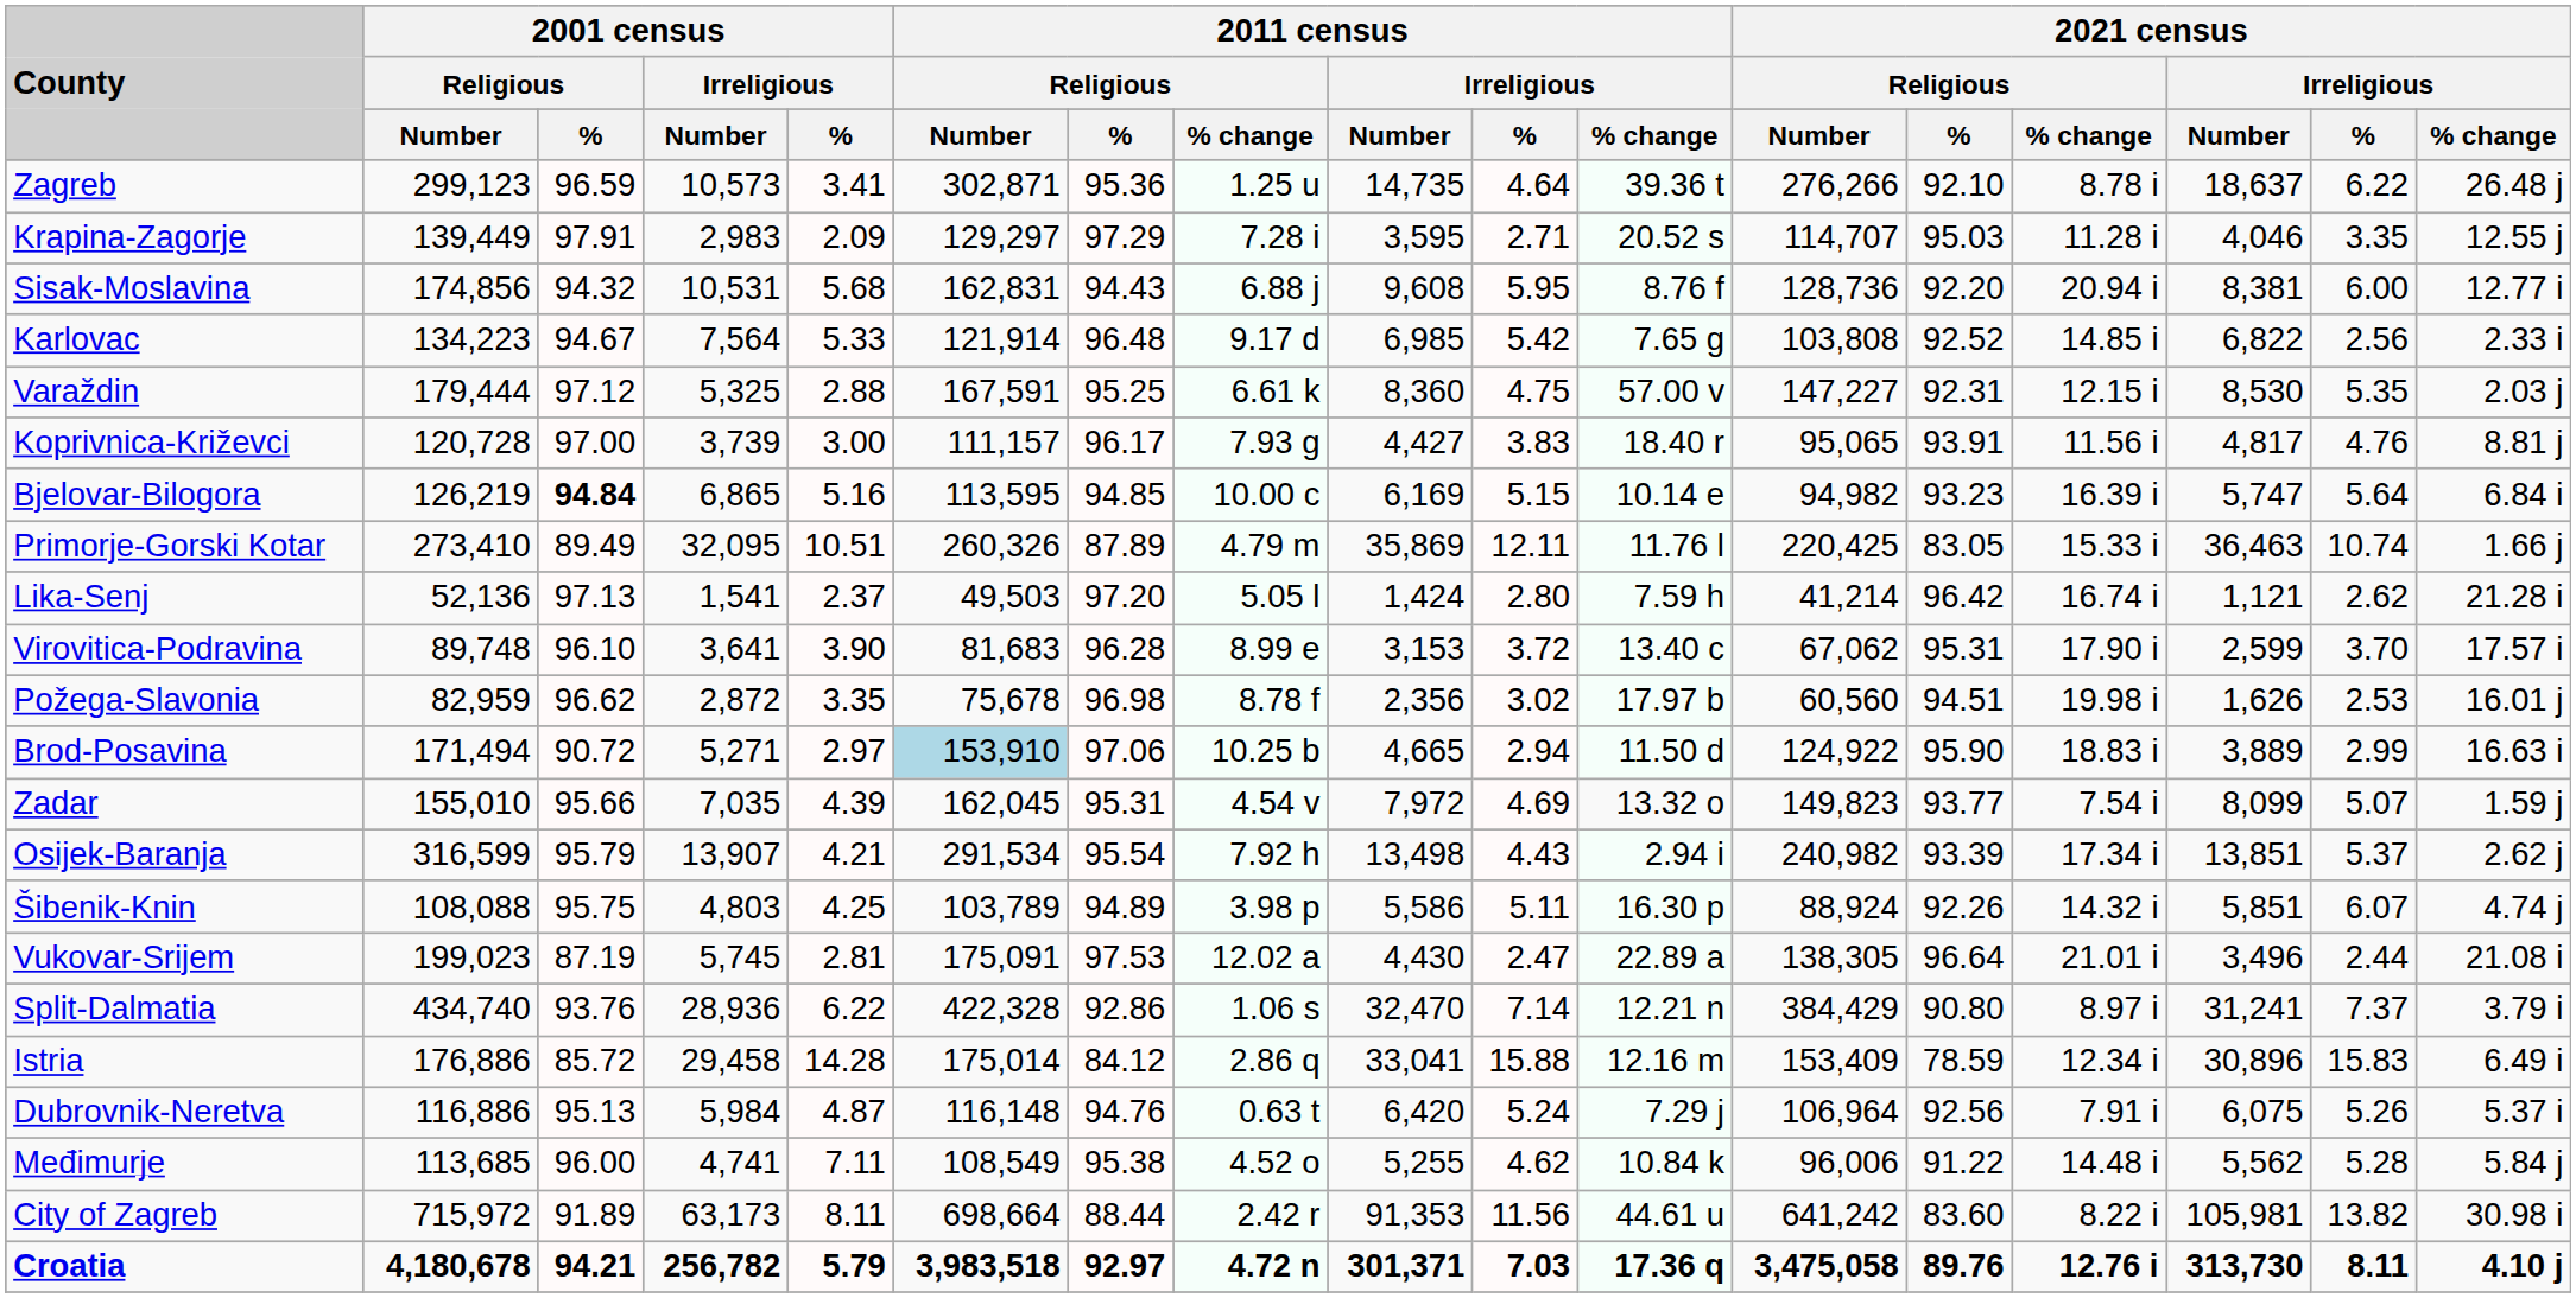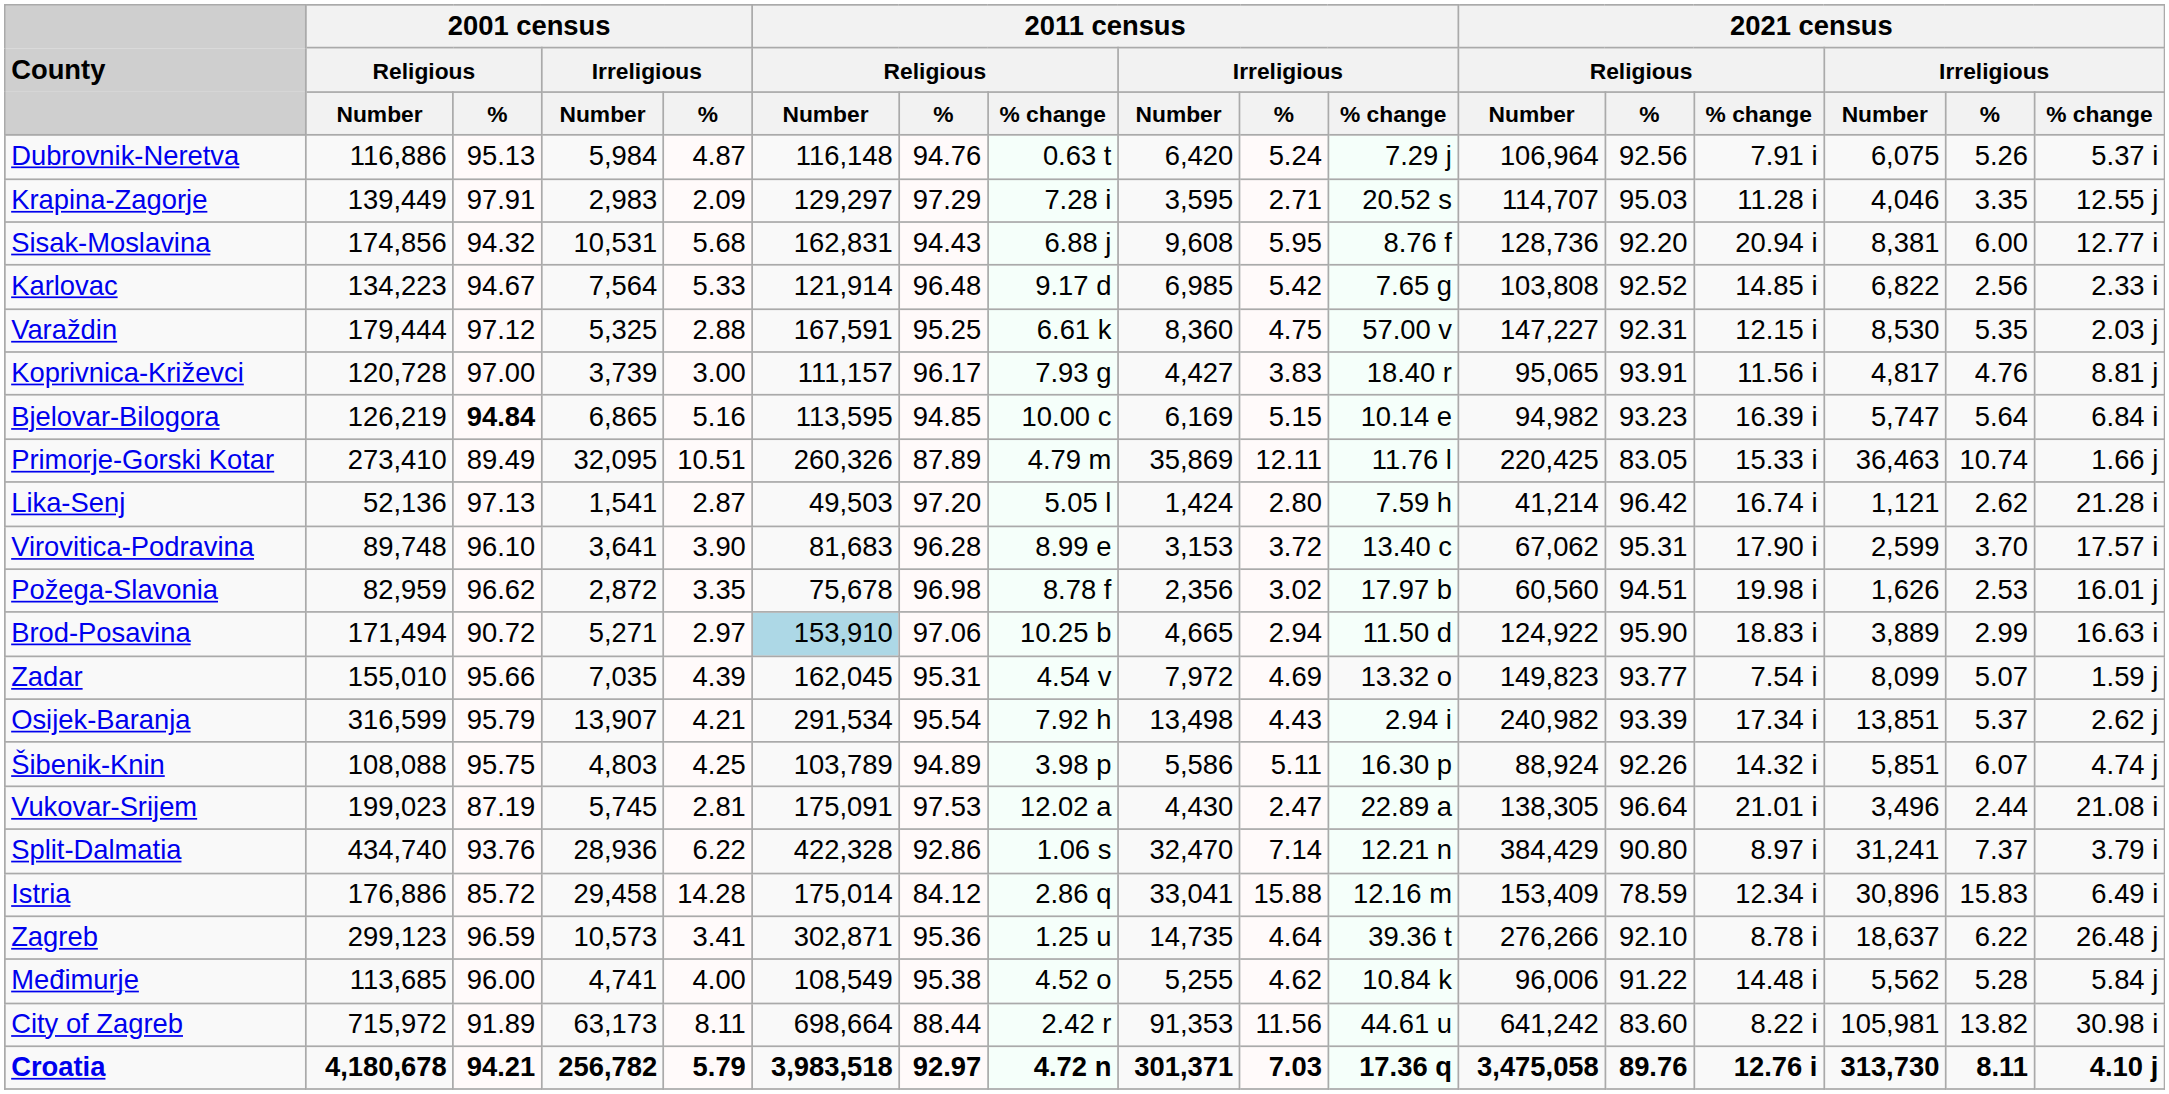 <table class="sort wikitable sortable"  style="width: 100%; text-align: right;" border="1" cellspacing="0" cellpadding="1">
 <tr>
 <th style="border-bottom:none; background:#cfcfcf;"></th>
 <th colspan=4>2001 census</th>
 <th colspan=6>2011 census</th>
 <th colspan="6">2021 census</th>
 </tr>
 <tr>
 <th style="border-top:none; border-bottom:none; background:#cfcfcf; text-align: left;">County</th>
 <th colspan=2><small>Religious</small></th>
 <th colspan=2><small>Irreligious</small></th>
 <th colspan=3><small>Religious</small></th>
 <th colspan=3><small>Irreligious</small></th>
 <th colspan="3"><small>Religious</small></th>
 <th colspan="3"><small>Irreligious</small></th>
 </tr>
 <tr>
 <th style="border-top:none; background:#cfcfcf;"></th>
 <th><small>Number</small></th>
 <th><small>%</small></th>
 <th><small>Number</small></th>
 <th><small>%</small></th>
 <th><small>Number</small></th>
 <th><small>%</small></th>
 <th><small>% change</small></th>
 <th><small>Number</small></th>
 <th><small>%</small></th>
 <th><small>% change</small></th>
 <th><small>Number</small></th>
 <th><small>%</small></th>
 <th><small>% change</small></th>
 <th><small>Number</small></th>
 <th><small>%</small></th>
 <th><small>% change</small></th>
 </tr>
 <tr>
-<td style="text-align: left;"><a href='#'>Zagreb</a></td>
-<td>299,123</td>
-<td style="background: snow">96.59</td>
-<td>10,573</td>
-<td style="background: snow">3.41</td>
-<td>302,871</td>
-<td style="background: snow">95.36</td>
-<td style="background: mintcream">1.25 <span>u</span></td>
-<td>14,735</td>
-<td style="background: snow">4.64</td>
-<td style="background: mintcream">39.36 <span>t</span></td>
-<td>276,266</td>
-<td>92.10</td>
-<td>8.78 <span>i</span></td>
-<td>18,637</td>
-<td>6.22</td>
-<td>26.48 <span>j</span></td>
+<td style="text-align: left;"><a href='#'>Dubrovnik-Neretva</a></td>
+<td>116,886</td>
+<td style="background: snow">95.13</td>
+<td>5,984</td>
+<td style="background: snow">4.87</td>
+<td>116,148</td>
+<td style="background: snow">94.76</td>
+<td style="background: mintcream">0.63 <span>t</span></td>
+<td>6,420</td>
+<td style="background: snow">5.24</td>
+<td style="background: mintcream">7.29 <span>j</span></td>
+<td>106,964</td>
+<td>92.56</td>
+<td>7.91 <span>i</span></td>
+<td>6,075</td>
+<td>5.26</td>
+<td>5.37 <span>i</span></td>
 </tr>
 <tr>
 <td style="text-align: left;"><a href='#'>Krapina-Zagorje</a></td>
 <td>139,449</td>
 <td style="background: snow">97.91</td>
 <td>2,983</td>
 <td style="background: snow">2.09</td>
 <td>129,297</td>
 <td style="background: snow">97.29</td>
 <td style="background: mintcream">7.28 <span>i</span></td>
 <td>3,595</td>
 <td style="background: snow">2.71</td>
 <td style="background: mintcream">20.52 <span>s</span></td>
 <td>114,707</td>
 <td>95.03</td>
 <td>11.28 <span>i</span></td>
 <td>4,046</td>
 <td>3.35</td>
 <td>12.55 <span>j</span></td>
 </tr>
 <tr>
 <td style="text-align: left;"><a href='#'>Sisak-Moslavina</a></td>
 <td>174,856</td>
 <td style="background: snow">94.32</td>
 <td>10,531</td>
 <td style="background: snow">5.68</td>
 <td>162,831</td>
 <td style="background: snow">94.43</td>
 <td style="background: mintcream">6.88 <span>j</span></td>
 <td>9,608</td>
 <td style="background: snow">5.95</td>
 <td style="background: mintcream">8.76 <span>f</span></td>
 <td>128,736</td>
 <td>92.20</td>
 <td>20.94 <span>i</span></td>
 <td>8,381</td>
 <td>6.00</td>
 <td>12.77 <span>i</span></td>
 </tr>
 <tr>
 <td style="text-align: left;"><a href='#'>Karlovac</a></td>
 <td>134,223</td>
 <td style="background: snow">94.67</td>
 <td>7,564</td>
 <td style="background: snow">5.33</td>
 <td>121,914</td>
 <td style="background: snow">96.48</td>
 <td style="background: mintcream">9.17 <span>d</span></td>
 <td>6,985</td>
 <td style="background: snow">5.42</td>
 <td style="background: mintcream">7.65 <span>g</span></td>
 <td>103,808</td>
 <td>92.52</td>
 <td>14.85 <span>i</span></td>
 <td>6,822</td>
 <td>2.56</td>
 <td>2.33 <span>i</span></td>
 </tr>
 <tr>
 <td style="text-align: left;"><a href='#'>Varaždin</a></td>
 <td>179,444</td>
 <td style="background: snow">97.12</td>
 <td>5,325</td>
 <td style="background: snow">2.88</td>
 <td>167,591</td>
 <td style="background: snow">95.25</td>
 <td style="background: mintcream">6.61 <span>k</span></td>
 <td>8,360</td>
 <td style="background: snow">4.75</td>
 <td style="background: mintcream">57.00 <span>v</span></td>
 <td>147,227</td>
 <td>92.31</td>
 <td>12.15 <span>i</span></td>
 <td>8,530</td>
 <td>5.35</td>
 <td>2.03 <span>j</span></td>
 </tr>
 <tr>
 <td style="text-align: left;"><a href='#'>Koprivnica-Križevci</a></td>
 <td>120,728</td>
 <td style="background: snow">97.00</td>
 <td>3,739</td>
 <td style="background: snow">3.00</td>
 <td>111,157</td>
 <td style="background: snow">96.17</td>
 <td style="background: mintcream">7.93 <span>g</span></td>
 <td>4,427</td>
 <td style="background: snow">3.83</td>
 <td style="background: mintcream">18.40 <span>r</span></td>
 <td>95,065</td>
 <td>93.91</td>
 <td>11.56 <span>i</span></td>
 <td>4,817</td>
 <td>4.76</td>
 <td>8.81 <span>j</span></td>
 </tr>
 <tr>
 <td style="text-align: left;"><a href='#'>Bjelovar-Bilogora</a></td>
 <td>126,219</td>
 <td style="background: snow"><strong>94.84</strong></td>
 <td>6,865</td>
 <td style="background: snow">5.16</td>
 <td>113,595</td>
 <td style="background: snow">94.85</td>
 <td style="background: mintcream">10.00 <span>c</span></td>
 <td>6,169</td>
 <td style="background: snow">5.15</td>
 <td style="background: mintcream">10.14 <span>e</span></td>
 <td>94,982</td>
 <td>93.23</td>
 <td>16.39 <span>i</span></td>
 <td>5,747</td>
 <td>5.64</td>
 <td>6.84 <span>i</span></td>
 </tr>
 <tr>
 <td style="text-align: left;"><a href='#'>Primorje-Gorski Kotar</a></td>
 <td>273,410</td>
 <td style="background: snow">89.49</td>
 <td>32,095</td>
 <td style="background: snow">10.51</td>
 <td>260,326</td>
 <td style="background: snow">87.89</td>
 <td style="background: mintcream">4.79 <span>m</span></td>
 <td>35,869</td>
 <td style="background: snow">12.11</td>
 <td style="background: mintcream">11.76 <span>l</span></td>
 <td>220,425</td>
 <td>83.05</td>
 <td>15.33 <span>i</span></td>
 <td>36,463</td>
 <td>10.74</td>
 <td>1.66 <span>j</span></td>
 </tr>
 <tr>
 <td style="text-align: left;"><a href='#'>Lika-Senj</a></td>
 <td>52,136</td>
 <td style="background: snow">97.13</td>
 <td>1,541</td>
-<td style="background: snow">2.37</td>
+<td style="background: snow">2.87</td>
 <td>49,503</td>
 <td style="background: snow">97.20</td>
 <td style="background: mintcream">5.05 <span>l</span></td>
 <td>1,424</td>
 <td style="background: snow">2.80</td>
 <td style="background: mintcream">7.59 <span>h</span></td>
 <td>41,214</td>
 <td>96.42</td>
 <td>16.74 <span>i</span></td>
 <td>1,121</td>
 <td>2.62</td>
 <td>21.28 <span>i</span></td>
 </tr>
 <tr>
 <td style="text-align: left;"><a href='#'>Virovitica-Podravina</a></td>
 <td>89,748</td>
 <td style="background: snow">96.10</td>
 <td>3,641</td>
 <td style="background: snow">3.90</td>
 <td>81,683</td>
 <td style="background: snow">96.28</td>
 <td style="background: mintcream">8.99 <span>e</span></td>
 <td>3,153</td>
 <td style="background: snow">3.72</td>
 <td style="background: mintcream">13.40 <span>c</span></td>
 <td>67,062</td>
 <td>95.31</td>
 <td>17.90 <span>i</span></td>
 <td>2,599</td>
 <td>3.70</td>
 <td>17.57 <span>i</span></td>
 </tr>
 <tr>
 <td style="text-align: left;"><a href='#'>Požega-Slavonia</a></td>
 <td>82,959</td>
 <td style="background: snow">96.62</td>
 <td>2,872</td>
 <td style="background: snow">3.35</td>
 <td>75,678</td>
 <td style="background: snow">96.98</td>
 <td style="background: mintcream">8.78 <span>f</span></td>
 <td>2,356</td>
 <td style="background: snow">3.02</td>
 <td style="background: mintcream">17.97 <span>b</span></td>
 <td>60,560</td>
 <td>94.51</td>
 <td>19.98 <span>i</span></td>
 <td>1,626</td>
 <td>2.53</td>
 <td>16.01 <span>j</span></td>
 </tr>
 <tr>
 <td style="text-align: left;"><a href='#'>Brod-Posavina</a></td>
 <td>171,494</td>
 <td style="background: snow">90.72</td>
 <td>5,271</td>
 <td style="background: snow">2.97</td>
 <td style="background: lightblue;">153,910</td>
 <td style="background: snow">97.06</td>
 <td style="background: mintcream">10.25 <span>b</span></td>
 <td>4,665</td>
 <td style="background: snow">2.94</td>
 <td style="background: mintcream">11.50 <span>d</span></td>
 <td>124,922</td>
 <td>95.90</td>
 <td>18.83 <span>i</span></td>
 <td>3,889</td>
 <td>2.99</td>
 <td>16.63 <span>i</span></td>
 </tr>
 <tr>
 <td style="text-align: left;"><a href='#'>Zadar</a></td>
 <td>155,010</td>
 <td style="background: snow">95.66</td>
 <td>7,035</td>
 <td style="background: snow">4.39</td>
 <td>162,045</td>
 <td style="background: snow">95.31</td>
 <td style="background: mintcream">4.54 <span>v</span></td>
 <td>7,972</td>
 <td style="background: snow">4.69</td>
 <td>13.32 <span>o</span></td>
 <td>149,823</td>
 <td>93.77</td>
 <td>7.54 <span>i</span></td>
 <td>8,099</td>
 <td>5.07</td>
 <td>1.59 <span>j</span></td>
 </tr>
 <tr>
 <td style="text-align: left;"><a href='#'>Osijek-Baranja</a></td>
 <td>316,599</td>
 <td style="background: snow">95.79</td>
 <td>13,907</td>
 <td style="background: snow">4.21</td>
 <td>291,534</td>
 <td style="background: snow">95.54</td>
 <td style="background: mintcream">7.92 <span>h</span></td>
 <td>13,498</td>
 <td style="background: snow">4.43</td>
 <td style="background: mintcream">2.94 <span>i</span></td>
 <td>240,982</td>
 <td>93.39</td>
 <td>17.34 <span>i</span></td>
 <td>13,851</td>
 <td>5.37</td>
 <td>2.62 <span>j</span></td>
 </tr>
 <tr>
 <td style="text-align: left;"><a href='#'>Šibenik-Knin</a></td>
 <td>108,088</td>
 <td style="background: snow">95.75</td>
 <td>4,803</td>
 <td style="background: snow">4.25</td>
 <td>103,789</td>
 <td style="background: snow">94.89</td>
 <td style="background: mintcream">3.98 <span>p</span></td>
 <td>5,586</td>
 <td style="background: snow">5.11</td>
 <td style="background: mintcream">16.30 <span>p</span></td>
 <td>88,924</td>
 <td>92.26</td>
 <td>14.32 <span>i</span></td>
 <td>5,851</td>
 <td>6.07</td>
 <td>4.74 <span>j</span></td>
 </tr>
 <tr>
 <td style="text-align: left;"><a href='#'>Vukovar-Srijem</a></td>
 <td>199,023</td>
 <td style="background: snow">87.19</td>
 <td>5,745</td>
 <td style="background: snow">2.81</td>
 <td>175,091</td>
 <td style="background: snow">97.53</td>
 <td style="background: mintcream">12.02 <span>a</span></td>
 <td>4,430</td>
 <td style="background: snow">2.47</td>
 <td style="background: mintcream">22.89 <span>a</span></td>
 <td>138,305</td>
 <td>96.64</td>
 <td>21.01 <span>i</span></td>
 <td>3,496</td>
 <td>2.44</td>
 <td>21.08 <span>i</span></td>
 </tr>
 <tr>
 <td style="text-align: left;"><a href='#'>Split-Dalmatia</a></td>
 <td>434,740</td>
 <td style="background: snow">93.76</td>
 <td>28,936</td>
 <td style="background: snow">6.22</td>
 <td>422,328</td>
 <td style="background: snow">92.86</td>
 <td style="background: mintcream">1.06 <span>s</span></td>
 <td>32,470</td>
 <td style="background: snow">7.14</td>
 <td style="background: mintcream">12.21 <span>n</span></td>
 <td>384,429</td>
 <td>90.80</td>
 <td>8.97 <span>i</span></td>
 <td>31,241</td>
 <td>7.37</td>
 <td>3.79 <span>i</span></td>
 </tr>
 <tr>
 <td style="text-align: left;"><a href='#'>Istria</a></td>
 <td>176,886</td>
 <td style="background: snow">85.72</td>
 <td>29,458</td>
 <td style="background: snow">14.28</td>
 <td>175,014</td>
 <td style="background: snow">84.12</td>
 <td style="background: mintcream">2.86 <span>q</span></td>
 <td>33,041</td>
 <td style="background: snow">15.88</td>
 <td style="background: mintcream">12.16 <span>m</span></td>
 <td>153,409</td>
 <td>78.59</td>
 <td>12.34 <span>i</span></td>
 <td>30,896</td>
 <td>15.83</td>
 <td>6.49 <span>i</span></td>
 </tr>
 <tr>
-<td style="text-align: left;"><a href='#'>Dubrovnik-Neretva</a></td>
-<td>116,886</td>
-<td style="background: snow">95.13</td>
-<td>5,984</td>
-<td style="background: snow">4.87</td>
-<td>116,148</td>
-<td style="background: snow">94.76</td>
-<td style="background: mintcream">0.63 <span>t</span></td>
-<td>6,420</td>
-<td style="background: snow">5.24</td>
-<td style="background: mintcream">7.29 <span>j</span></td>
-<td>106,964</td>
-<td>92.56</td>
-<td>7.91 <span>i</span></td>
-<td>6,075</td>
-<td>5.26</td>
-<td>5.37 <span>i</span></td>
+<td style="text-align: left;"><a href='#'>Zagreb</a></td>
+<td>299,123</td>
+<td style="background: snow">96.59</td>
+<td>10,573</td>
+<td style="background: snow">3.41</td>
+<td>302,871</td>
+<td style="background: snow">95.36</td>
+<td style="background: mintcream">1.25 <span>u</span></td>
+<td>14,735</td>
+<td style="background: snow">4.64</td>
+<td style="background: mintcream">39.36 <span>t</span></td>
+<td>276,266</td>
+<td>92.10</td>
+<td>8.78 <span>i</span></td>
+<td>18,637</td>
+<td>6.22</td>
+<td>26.48 <span>j</span></td>
 </tr>
 <tr>
 <td style="text-align: left;"><a href='#'>Međimurje</a></td>
 <td>113,685</td>
 <td style="background: snow">96.00</td>
 <td>4,741</td>
-<td style="background: snow">7.11</td>
+<td style="background: snow">4.00</td>
 <td>108,549</td>
 <td style="background: snow">95.38</td>
 <td style="background: mintcream">4.52 <span>o</span></td>
 <td>5,255</td>
 <td style="background: snow">4.62</td>
 <td style="background: mintcream">10.84 <span>k</span></td>
 <td>96,006</td>
 <td>91.22</td>
 <td>14.48 <span>i</span></td>
 <td>5,562</td>
 <td>5.28</td>
 <td>5.84 <span>j</span></td>
 </tr>
 <tr>
 <td style="text-align: left;"><a href='#'>City of Zagreb</a></td>
 <td>715,972</td>
 <td style="background: snow">91.89</td>
 <td>63,173</td>
 <td style="background: snow">8.11</td>
 <td>698,664</td>
 <td style="background: snow">88.44</td>
 <td style="background: mintcream">2.42 <span>r</span></td>
 <td>91,353</td>
 <td style="background: snow">11.56</td>
 <td style="background: mintcream">44.61 <span>u</span></td>
 <td>641,242</td>
 <td>83.60</td>
 <td>8.22 <span>i</span></td>
 <td>105,981</td>
 <td>13.82</td>
 <td>30.98 <span>i</span></td>
 </tr>
 <tr>
 <td style="text-align: left;"><strong><a href='#'>Croatia</a></strong></td>
 <td><strong>4,180,678</strong></td>
 <td style="background: snow"><strong>94.21</strong></td>
 <td><strong>256,782</strong></td>
 <td style="background: snow"><strong>5.79</strong></td>
 <td><strong>3,983,518</strong></td>
 <td style="background: snow"><strong>92.97</strong></td>
 <td style="background: mintcream"><strong>4.72 <span>n</span></strong></td>
 <td><strong>301,371</strong></td>
 <td style="background: snow"><strong>7.03</strong></td>
 <td style="background: mintcream"><strong>17.36 <span>q</span></strong></td>
 <td><strong>3,475,058</strong></td>
 <td><strong>89.76</strong></td>
 <td><strong>12.76 <span>i</span></strong></td>
 <td><strong>313,730</strong></td>
 <td><strong>8.11</strong></td>
 <td><strong>4.10 <span>j</span></strong></td>
 </tr>
 </table>
